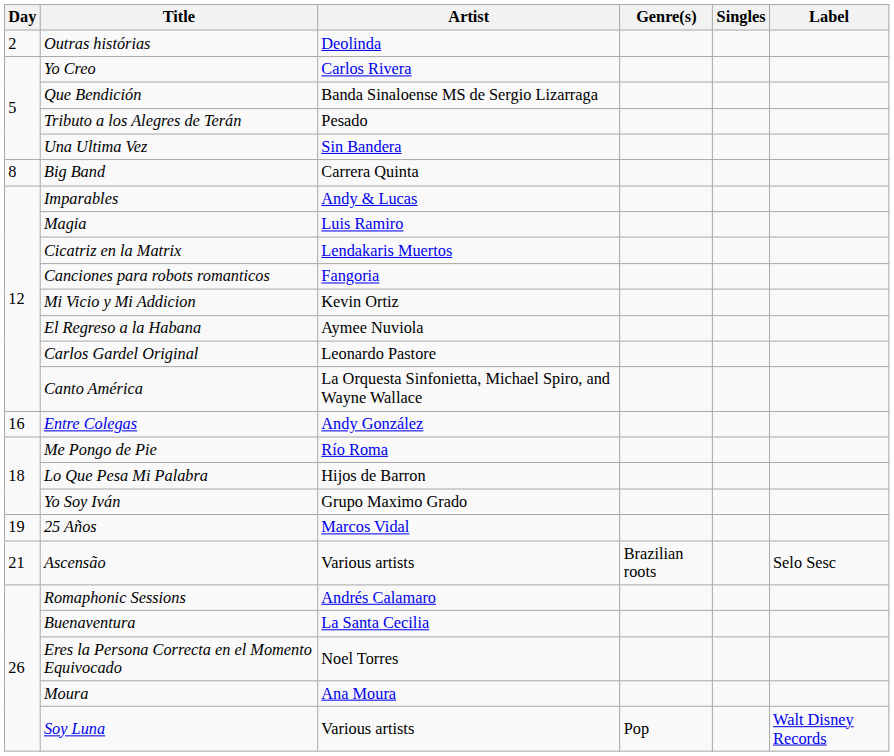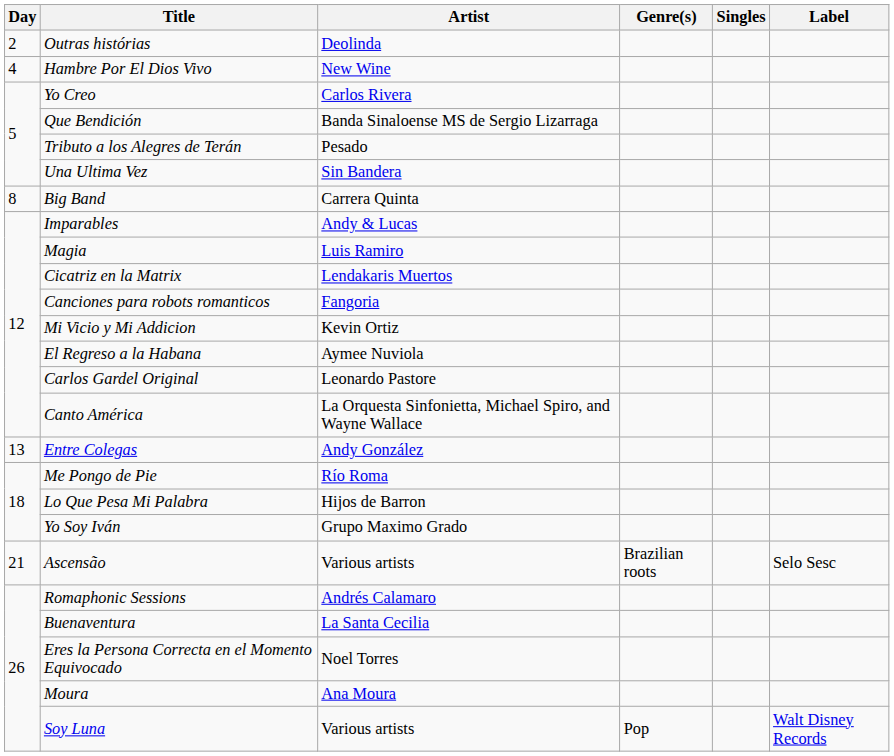 <table class="wikitable sortable" style="text-align: left;">
 <tr>
 <th>Day</th>
 <th>Title</th>
 <th>Artist</th>
 <th>Genre(s)</th>
 <th>Singles</th>
 <th>Label</th>
 </tr>
 <tr>
 <td>2</td>
 <td><em>Outras histórias</em></td>
 <td><a href='#'>Deolinda</a></td>
+<td></td>
+<td></td>
+<td></td>
+</tr>
+<tr>
+<td>4</td>
+<td><em>Hambre Por El Dios Vivo</em></td>
+<td><a href='#'>New Wine</a></td>
 <td></td>
 <td></td>
 <td></td>
 </tr>
 <tr>
 <td rowspan="4">5</td>
 <td><em>Yo Creo</em></td>
 <td><a href='#'>Carlos Rivera</a></td>
 <td></td>
 <td></td>
 <td></td>
 </tr>
 <tr>
 <td><em>Que Bendición</em></td>
 <td>Banda Sinaloense MS de Sergio Lizarraga</td>
 <td></td>
 <td></td>
 <td></td>
 </tr>
 <tr>
 <td><em>Tributo a los Alegres de Terán</em></td>
 <td>Pesado</td>
 <td></td>
 <td></td>
 <td></td>
 </tr>
 <tr>
 <td><em>Una Ultima Vez</em></td>
 <td><a href='#'>Sin Bandera</a></td>
 <td></td>
 <td></td>
 <td></td>
 </tr>
 <tr>
 <td>8</td>
 <td><em>Big Band</em></td>
 <td>Carrera Quinta</td>
 <td></td>
 <td></td>
 <td></td>
 </tr>
 <tr>
 <td rowspan="8">12</td>
 <td><em>Imparables</em></td>
 <td><a href='#'>Andy & Lucas</a></td>
 <td></td>
 <td></td>
 <td></td>
 </tr>
 <tr>
 <td><em>Magia</em></td>
 <td><a href='#'>Luis Ramiro</a></td>
 <td></td>
 <td></td>
 <td></td>
 </tr>
 <tr>
 <td><em>Cicatriz en la Matrix</em></td>
 <td><a href='#'>Lendakaris Muertos</a></td>
 <td></td>
 <td></td>
 <td></td>
 </tr>
 <tr>
 <td><em>Canciones para robots romanticos</em></td>
 <td><a href='#'>Fangoria</a></td>
 <td></td>
 <td></td>
 <td></td>
 </tr>
 <tr>
 <td><em>Mi Vicio y Mi Addicion</em></td>
 <td>Kevin Ortiz</td>
 <td></td>
 <td></td>
 <td></td>
 </tr>
 <tr>
 <td><em>El Regreso a la Habana</em></td>
 <td>Aymee Nuviola</td>
 <td></td>
 <td></td>
 <td></td>
 </tr>
 <tr>
 <td><em>Carlos Gardel Original</em></td>
 <td>Leonardo Pastore</td>
 <td></td>
 <td></td>
 <td></td>
 </tr>
 <tr>
 <td><em>Canto América</em></td>
 <td>La Orquesta Sinfonietta, Michael Spiro, and Wayne Wallace</td>
 <td></td>
 <td></td>
 <td></td>
 </tr>
 <tr>
-<td>16</td>
+<td>13</td>
 <td><em><a href='#'>Entre Colegas</a></em></td>
 <td><a href='#'>Andy González</a></td>
 <td></td>
 <td></td>
 <td></td>
 </tr>
 <tr>
 <td rowspan="3">18</td>
 <td><em>Me Pongo de Pie</em></td>
 <td><a href='#'>Río Roma</a></td>
 <td></td>
 <td></td>
 <td></td>
 </tr>
 <tr>
 <td><em>Lo Que Pesa Mi Palabra</em></td>
 <td>Hijos de Barron</td>
 <td></td>
 <td></td>
 <td></td>
 </tr>
 <tr>
 <td><em>Yo Soy Iván</em></td>
 <td>Grupo Maximo Grado</td>
-<td></td>
-<td></td>
-<td></td>
-</tr>
-<tr>
-<td>19</td>
-<td><em>25 Años</em></td>
-<td><a href='#'>Marcos Vidal</a></td>
 <td></td>
 <td></td>
 <td></td>
 </tr>
 <tr>
 <td>21</td>
 <td><em>Ascensão</em></td>
 <td>Various artists</td>
 <td>Brazilian roots</td>
 <td></td>
 <td>Selo Sesc</td>
 </tr>
 <tr>
 <td rowspan="5">26</td>
 <td><em>Romaphonic Sessions</em></td>
 <td><a href='#'>Andrés Calamaro</a></td>
 <td></td>
 <td></td>
 <td></td>
 </tr>
 <tr>
 <td><em>Buenaventura</em></td>
 <td><a href='#'>La Santa Cecilia</a></td>
 <td></td>
 <td></td>
 <td></td>
 </tr>
 <tr>
 <td><em>Eres la Persona Correcta en el Momento Equivocado</em></td>
 <td>Noel Torres</td>
 <td></td>
 <td></td>
 <td></td>
 </tr>
 <tr>
 <td><em>Moura</em></td>
 <td><a href='#'>Ana Moura</a></td>
 <td></td>
 <td></td>
 <td></td>
 </tr>
 <tr>
 <td><em><a href='#'>Soy Luna</a></em></td>
 <td>Various artists</td>
 <td>Pop</td>
 <td></td>
 <td><a href='#'>Walt Disney Records</a></td>
 </tr>
 </table>
